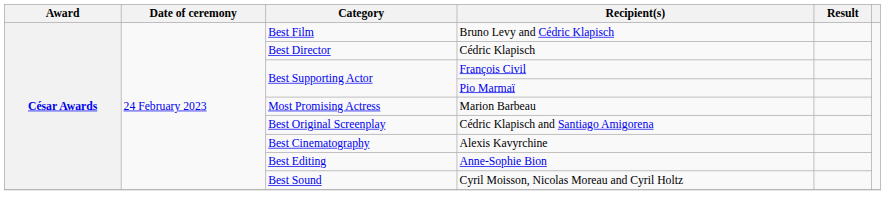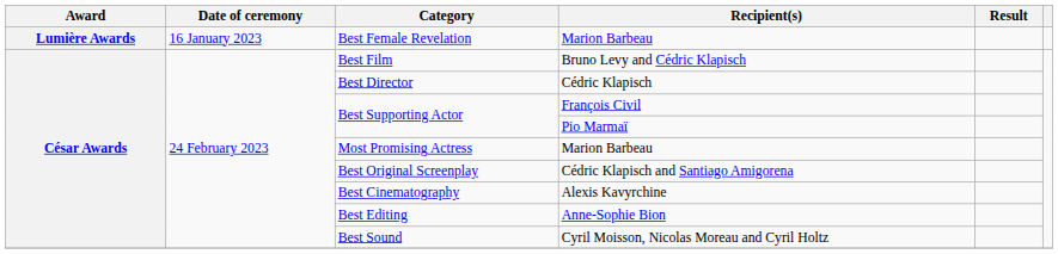 <table class="wikitable sortable plainrowheaders" style="width: 95%;">
 <tr>
 <th scope="col">Award</th>
 <th scope="col">Date of ceremony</th>
 <th scope="col">Category</th>
 <th scope="col">Recipient(s)</th>
 <th scope="col">Result</th>
 <th scope="col" class="unsortable"></th>
+</tr>
+<tr>
+<th scope="row"><a href='#'>Lumière Awards</a></th>
+<td><a href='#'>16 January 2023</a></td>
+<td><a href='#'>Best Female Revelation</a></td>
+<td><a href='#'>Marion Barbeau</a></td>
+<td></td>
+<td align="center"></td>
 </tr>
 <tr>
 <th scope="row" rowspan="9"><a href='#'>César Awards</a></th>
 <td rowspan="9"><a href='#'>24 February 2023</a></td>
 <td><a href='#'>Best Film</a></td>
 <td>Bruno Levy and <a href='#'>Cédric Klapisch</a></td>
 <td></td>
 <td rowspan="9" align="center"></td>
 </tr>
 <tr>
 <td><a href='#'>Best Director</a></td>
 <td>Cédric Klapisch</td>
 <td></td>
 </tr>
 <tr>
 <td rowspan="2"><a href='#'>Best Supporting Actor</a></td>
 <td><a href='#'>François Civil</a></td>
 <td></td>
 </tr>
 <tr>
 <td><a href='#'>Pio Marmaï</a></td>
 <td></td>
 </tr>
 <tr>
 <td><a href='#'>Most Promising Actress</a></td>
 <td>Marion Barbeau</td>
 <td></td>
 </tr>
 <tr>
 <td><a href='#'>Best Original Screenplay</a></td>
 <td>Cédric Klapisch and <a href='#'>Santiago Amigorena</a></td>
 <td></td>
 </tr>
 <tr>
 <td><a href='#'>Best Cinematography</a></td>
 <td>Alexis Kavyrchine</td>
 <td></td>
 </tr>
 <tr>
 <td><a href='#'>Best Editing</a></td>
 <td><a href='#'>Anne-Sophie Bion</a></td>
 <td></td>
 </tr>
 <tr>
 <td><a href='#'>Best Sound</a></td>
 <td>Cyril Moisson, Nicolas Moreau and Cyril Holtz</td>
 <td></td>
 </tr>
 <tr>
 </tr>
 </table>
